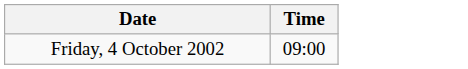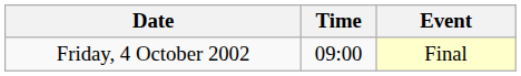 <table class = "wikitable" style="text-align:center;">
 <tr>
 <th width=220>Date</th>
 <th width=50>Time</th>
+<th width=100>Event</th>
 </tr>
 <tr>
 <td>Friday, 4 October 2002</td>
 <td>09:00</td>
+<td bgcolor=ffffcc>Final</td>
 </tr>
 </table>
